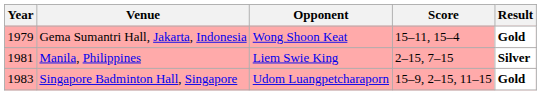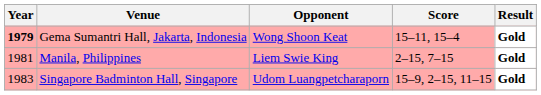 <table class="sortable wikitable" style="font-size: 90%;">
 <tr>
 <th>Year</th>
 <th>Venue</th>
 <th>Opponent</th>
 <th>Score</th>
 <th>Result</th>
 </tr>
 <tr style="background:#FFAAAA">
-<td align="center">1979</td>
+<td align="center"><strong>1979</strong></td>
 <td align="left">Gema Sumantri Hall, <a href='#'>Jakarta</a>, <a href='#'>Indonesia</a></td>
 <td align="left"> <a href='#'>Wong Shoon Keat</a></td>
 <td align="left">15–11, 15–4</td>
 <td style="text-align:left; background:white"> <strong>Gold</strong></td>
 </tr>
 <tr style="background:#FFAAAA">
 <td align="center">1981</td>
 <td align="left"><a href='#'>Manila</a>, <a href='#'>Philippines</a></td>
 <td align="left"> <a href='#'>Liem Swie King</a></td>
 <td align="left">2–15, 7–15</td>
-<td style="text-align:left; background:white"> <strong>Silver</strong></td>
+<td style="text-align:left; background:white"> <strong>Gold</strong></td>
 </tr>
 <tr style="background:#FFAAAA">
 <td align="center">1983</td>
 <td align="left"><a href='#'>Singapore Badminton Hall</a>, <a href='#'>Singapore</a></td>
 <td align="left"> <a href='#'>Udom Luangpetcharaporn</a></td>
 <td align="left">15–9, 2–15, 11–15</td>
 <td style="text-align:left; background:white"> <strong>Gold</strong></td>
 </tr>
 </table>
